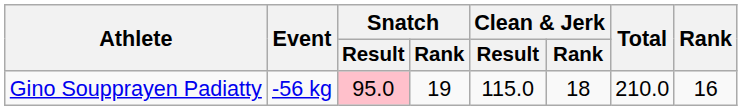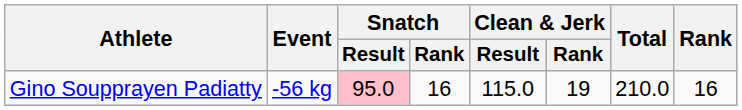 <table class="wikitable" style="font-size:90%">
 <tr>
 <th rowspan="2">Athlete</th>
 <th rowspan="2">Event</th>
 <th colspan="2">Snatch</th>
 <th colspan="2">Clean & Jerk</th>
 <th rowspan="2">Total</th>
 <th rowspan="2">Rank</th>
 </tr>
 <tr style="font-size:95%">
 <th>Result</th>
 <th>Rank</th>
 <th>Result</th>
 <th>Rank</th>
 </tr>
 <tr align=center>
 <td align=left><a href='#'>Gino Soupprayen Padiatty</a></td>
 <td align=left><a href='#'>-56 kg</a></td>
 <td style="background: pink;">95.0</td>
+<td>16</td>
+<td>115.0</td>
 <td>19</td>
-<td>115.0</td>
-<td>18</td>
 <td>210.0</td>
 <td>16</td>
 </tr>
 </table>
